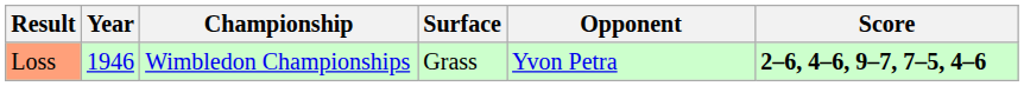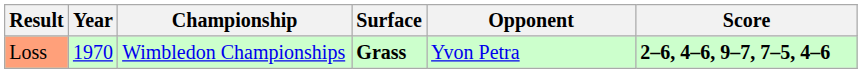 <table class="sortable wikitable">
 <tr>
 <th style="width:40px">Result</th>
 <th style="width:30px">Year</th>
 <th style="width:180px">Championship</th>
 <th style="width:50px">Surface</th>
 <th style="width:160px">Opponent</th>
 <th style="width:170px" class="unsortable">Score</th>
 </tr>
 <tr style="background:#ccffcc">
 <td style="background:#FFA07A">Loss</td>
-<td><a href='#'>1946</a></td>
+<td><a href='#'>1970</a></td>
 <td><a href='#'>Wimbledon Championships</a></td>
-<td>Grass</td>
+<td><strong>Grass</strong></td>
 <td> <a href='#'>Yvon Petra</a></td>
 <td><strong>2–6, 4–6, 9–7, 7–5, 4–6</strong></td>
 </tr>
 </table>
